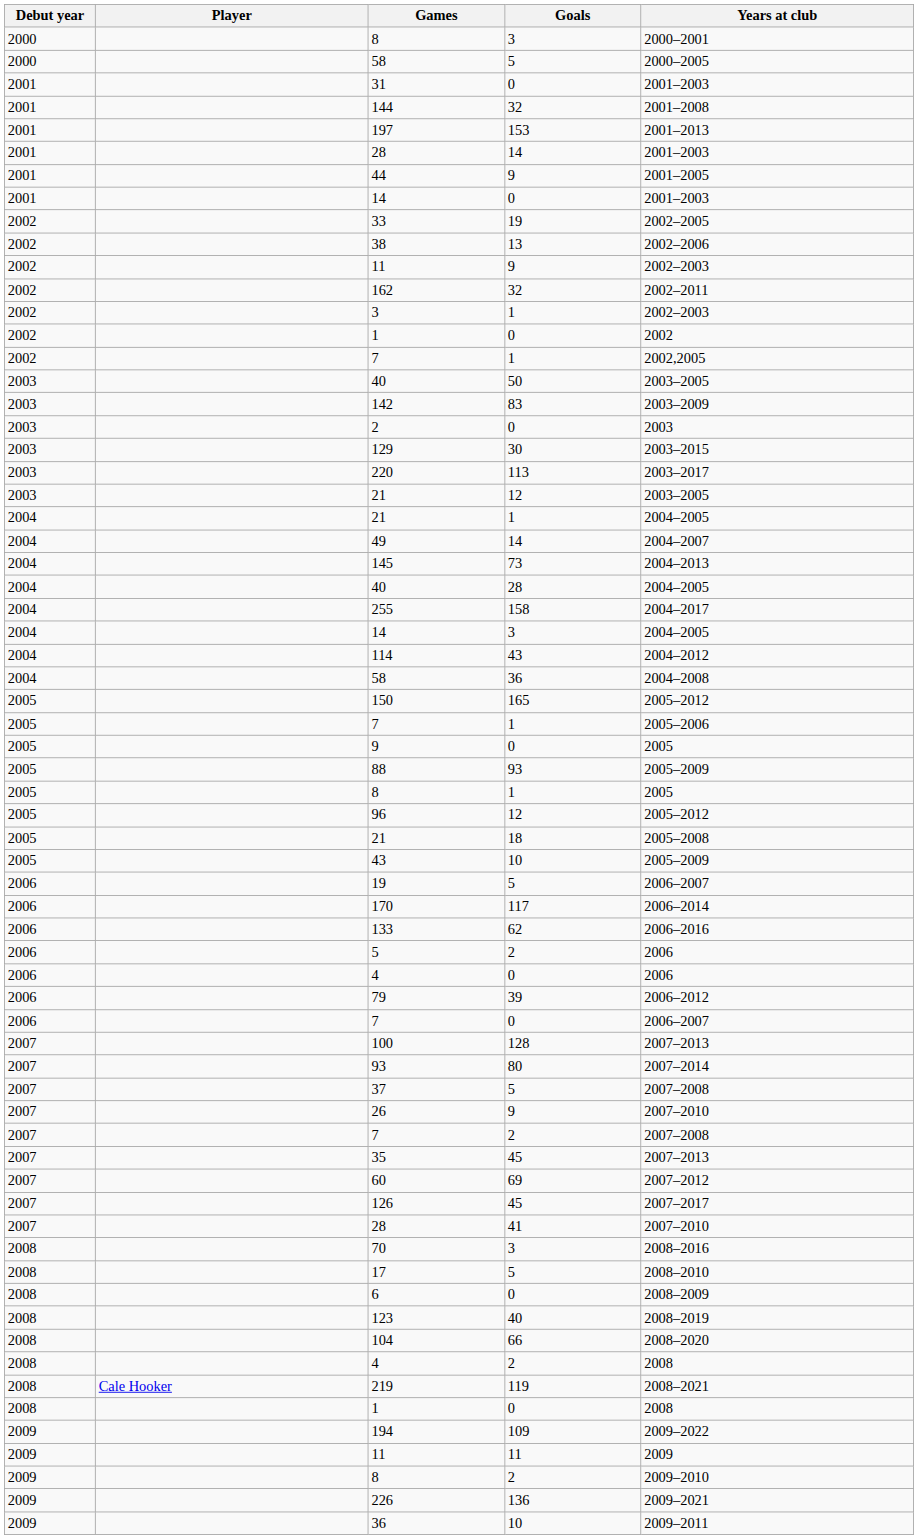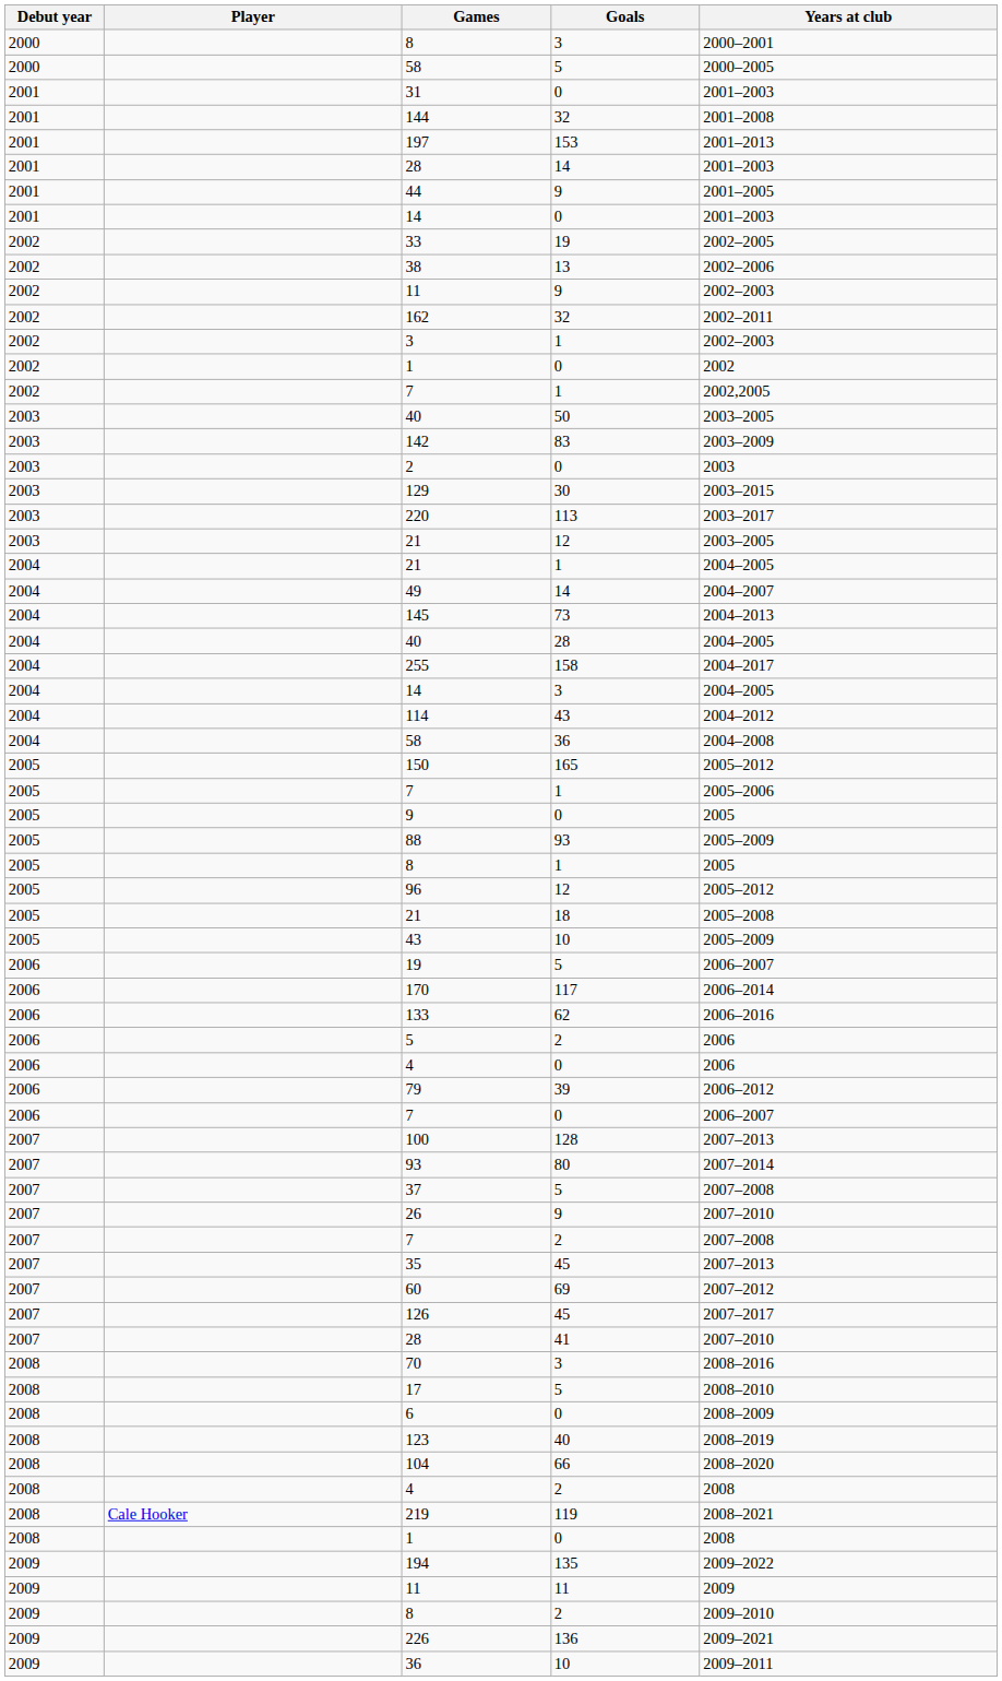 <table class="wikitable sortable" style="width:80%;">
 <tr>
 <th style="width=10%">Debut year</th>
 <th style="width:30%">Player</th>
 <th style="width:15%">Games</th>
 <th style="width:15%">Goals</th>
 <th style="width:30%">Years at club</th>
 </tr>
 <tr>
 <td>2000</td>
 <td></td>
 <td>8</td>
 <td>3</td>
 <td>2000–2001</td>
 </tr>
 <tr>
 <td>2000</td>
 <td></td>
 <td>58</td>
 <td>5</td>
 <td>2000–2005</td>
 </tr>
 <tr>
 <td>2001</td>
 <td></td>
 <td>31</td>
 <td>0</td>
 <td>2001–2003</td>
 </tr>
 <tr>
 <td>2001</td>
 <td></td>
 <td>144</td>
 <td>32</td>
 <td>2001–2008</td>
 </tr>
 <tr>
 <td>2001</td>
 <td></td>
 <td>197</td>
 <td>153</td>
 <td>2001–2013</td>
 </tr>
 <tr>
 <td>2001</td>
 <td></td>
 <td>28</td>
 <td>14</td>
 <td>2001–2003</td>
 </tr>
 <tr>
 <td>2001</td>
 <td></td>
 <td>44</td>
 <td>9</td>
 <td>2001–2005</td>
 </tr>
 <tr>
 <td>2001</td>
 <td></td>
 <td>14</td>
 <td>0</td>
 <td>2001–2003</td>
 </tr>
 <tr>
 <td>2002</td>
 <td></td>
 <td>33</td>
 <td>19</td>
 <td>2002–2005</td>
 </tr>
 <tr>
 <td>2002</td>
 <td></td>
 <td>38</td>
 <td>13</td>
 <td>2002–2006</td>
 </tr>
 <tr>
 <td>2002</td>
 <td></td>
 <td>11</td>
 <td>9</td>
 <td>2002–2003</td>
 </tr>
 <tr>
 <td>2002</td>
 <td></td>
 <td>162</td>
 <td>32</td>
 <td>2002–2011</td>
 </tr>
 <tr>
 <td>2002</td>
 <td></td>
 <td>3</td>
 <td>1</td>
 <td>2002–2003</td>
 </tr>
 <tr>
 <td>2002</td>
 <td></td>
 <td>1</td>
 <td>0</td>
 <td>2002</td>
 </tr>
 <tr>
 <td>2002</td>
 <td></td>
 <td>7</td>
 <td>1</td>
 <td>2002,2005</td>
 </tr>
 <tr>
 <td>2003</td>
 <td></td>
 <td>40</td>
 <td>50</td>
 <td>2003–2005</td>
 </tr>
 <tr>
 <td>2003</td>
 <td></td>
 <td>142</td>
 <td>83</td>
 <td>2003–2009</td>
 </tr>
 <tr>
 <td>2003</td>
 <td></td>
 <td>2</td>
 <td>0</td>
 <td>2003</td>
 </tr>
 <tr>
 <td>2003</td>
 <td></td>
 <td>129</td>
 <td>30</td>
 <td>2003–2015</td>
 </tr>
 <tr>
 <td>2003</td>
 <td></td>
 <td>220</td>
 <td>113</td>
 <td>2003–2017</td>
 </tr>
 <tr>
 <td>2003</td>
 <td></td>
 <td>21</td>
 <td>12</td>
 <td>2003–2005</td>
 </tr>
 <tr>
 <td>2004</td>
 <td></td>
 <td>21</td>
 <td>1</td>
 <td>2004–2005</td>
 </tr>
 <tr>
 <td>2004</td>
 <td></td>
 <td>49</td>
 <td>14</td>
 <td>2004–2007</td>
 </tr>
 <tr>
 <td>2004</td>
 <td></td>
 <td>145</td>
 <td>73</td>
 <td>2004–2013</td>
 </tr>
 <tr>
 <td>2004</td>
 <td></td>
 <td>40</td>
 <td>28</td>
 <td>2004–2005</td>
 </tr>
 <tr>
 <td>2004</td>
 <td></td>
 <td>255</td>
 <td>158</td>
 <td>2004–2017</td>
 </tr>
 <tr>
 <td>2004</td>
 <td></td>
 <td>14</td>
 <td>3</td>
 <td>2004–2005</td>
 </tr>
 <tr>
 <td>2004</td>
 <td></td>
 <td>114</td>
 <td>43</td>
 <td>2004–2012</td>
 </tr>
 <tr>
 <td>2004</td>
 <td></td>
 <td>58</td>
 <td>36</td>
 <td>2004–2008</td>
 </tr>
 <tr>
 <td>2005</td>
 <td></td>
 <td>150</td>
 <td>165</td>
 <td>2005–2012</td>
 </tr>
 <tr>
 <td>2005</td>
 <td></td>
 <td>7</td>
 <td>1</td>
 <td>2005–2006</td>
 </tr>
 <tr>
 <td>2005</td>
 <td></td>
 <td>9</td>
 <td>0</td>
 <td>2005</td>
 </tr>
 <tr>
 <td>2005</td>
 <td></td>
 <td>88</td>
 <td>93</td>
 <td>2005–2009</td>
 </tr>
 <tr>
 <td>2005</td>
 <td></td>
 <td>8</td>
 <td>1</td>
 <td>2005</td>
 </tr>
 <tr>
 <td>2005</td>
 <td></td>
 <td>96</td>
 <td>12</td>
 <td>2005–2012</td>
 </tr>
 <tr>
 <td>2005</td>
 <td></td>
 <td>21</td>
 <td>18</td>
 <td>2005–2008</td>
 </tr>
 <tr>
 <td>2005</td>
 <td></td>
 <td>43</td>
 <td>10</td>
 <td>2005–2009</td>
 </tr>
 <tr>
 <td>2006</td>
 <td></td>
 <td>19</td>
 <td>5</td>
 <td>2006–2007</td>
 </tr>
 <tr>
 <td>2006</td>
 <td></td>
 <td>170</td>
 <td>117</td>
 <td>2006–2014</td>
 </tr>
 <tr>
 <td>2006</td>
 <td></td>
 <td>133</td>
 <td>62</td>
 <td>2006–2016</td>
 </tr>
 <tr>
 <td>2006</td>
 <td></td>
 <td>5</td>
 <td>2</td>
 <td>2006</td>
 </tr>
 <tr>
 <td>2006</td>
 <td></td>
 <td>4</td>
 <td>0</td>
 <td>2006</td>
 </tr>
 <tr>
 <td>2006</td>
 <td></td>
 <td>79</td>
 <td>39</td>
 <td>2006–2012</td>
 </tr>
 <tr>
 <td>2006</td>
 <td></td>
 <td>7</td>
 <td>0</td>
 <td>2006–2007</td>
 </tr>
 <tr>
 <td>2007</td>
 <td></td>
 <td>100</td>
 <td>128</td>
 <td>2007–2013</td>
 </tr>
 <tr>
 <td>2007</td>
 <td></td>
 <td>93</td>
 <td>80</td>
 <td>2007–2014</td>
 </tr>
 <tr>
 <td>2007</td>
 <td></td>
 <td>37</td>
 <td>5</td>
 <td>2007–2008</td>
 </tr>
 <tr>
 <td>2007</td>
 <td></td>
 <td>26</td>
 <td>9</td>
 <td>2007–2010</td>
 </tr>
 <tr>
 <td>2007</td>
 <td></td>
 <td>7</td>
 <td>2</td>
 <td>2007–2008</td>
 </tr>
 <tr>
 <td>2007</td>
 <td></td>
 <td>35</td>
 <td>45</td>
 <td>2007–2013</td>
 </tr>
 <tr>
 <td>2007</td>
 <td></td>
 <td>60</td>
 <td>69</td>
 <td>2007–2012</td>
 </tr>
 <tr>
 <td>2007</td>
 <td></td>
 <td>126</td>
 <td>45</td>
 <td>2007–2017</td>
 </tr>
 <tr>
 <td>2007</td>
 <td></td>
 <td>28</td>
 <td>41</td>
 <td>2007–2010</td>
 </tr>
 <tr>
 <td>2008</td>
 <td></td>
 <td>70</td>
 <td>3</td>
 <td>2008–2016</td>
 </tr>
 <tr>
 <td>2008</td>
 <td></td>
 <td>17</td>
 <td>5</td>
 <td>2008–2010</td>
 </tr>
 <tr>
 <td>2008</td>
 <td></td>
 <td>6</td>
 <td>0</td>
 <td>2008–2009</td>
 </tr>
 <tr>
 <td>2008</td>
 <td></td>
 <td>123</td>
 <td>40</td>
 <td>2008–2019</td>
 </tr>
 <tr>
 <td>2008</td>
 <td></td>
 <td>104</td>
 <td>66</td>
 <td>2008–2020</td>
 </tr>
 <tr>
 <td>2008</td>
 <td></td>
 <td>4</td>
 <td>2</td>
 <td>2008</td>
 </tr>
 <tr>
 <td>2008</td>
 <td><a href='#'>Cale Hooker</a></td>
 <td>219</td>
 <td>119</td>
 <td>2008–2021</td>
 </tr>
 <tr>
 <td>2008</td>
 <td></td>
 <td>1</td>
 <td>0</td>
 <td>2008</td>
 </tr>
 <tr>
 <td>2009</td>
 <td></td>
 <td>194</td>
-<td>109</td>
+<td>135</td>
 <td>2009–2022</td>
 </tr>
 <tr>
 <td>2009</td>
 <td></td>
 <td>11</td>
 <td>11</td>
 <td>2009</td>
 </tr>
 <tr>
 <td>2009</td>
 <td></td>
 <td>8</td>
 <td>2</td>
 <td>2009–2010</td>
 </tr>
 <tr>
 <td>2009</td>
 <td></td>
 <td>226</td>
 <td>136</td>
 <td>2009–2021</td>
 </tr>
 <tr>
 <td>2009</td>
 <td></td>
 <td>36</td>
 <td>10</td>
 <td>2009–2011</td>
 </tr>
 </table>
